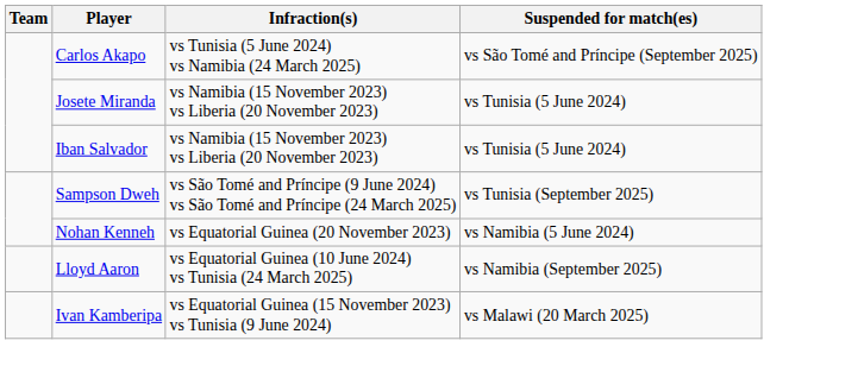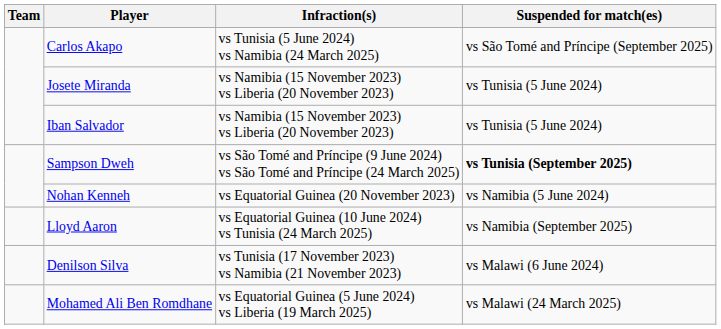 <table class="wikitable" style="font-size:90%">
 <tr>
 <th>Team</th>
 <th>Player</th>
 <th>Infraction(s)</th>
 <th>Suspended for match(es)</th>
 </tr>
 <tr>
 <td rowspan=3></td>
 <td><a href='#'>Carlos Akapo</a></td>
 <td> vs Tunisia (5 June 2024)<br> vs Namibia (24 March 2025)</td>
 <td>vs São Tomé and Príncipe (September 2025)</td>
 </tr>
 <tr>
 <td><a href='#'>Josete Miranda</a></td>
 <td> vs Namibia (15 November 2023)<br> vs Liberia (20 November 2023)</td>
 <td>vs Tunisia (5 June 2024)</td>
 </tr>
 <tr>
 <td><a href='#'>Iban Salvador</a></td>
 <td> vs Namibia (15 November 2023)<br> vs Liberia (20 November 2023)</td>
 <td>vs Tunisia (5 June 2024)</td>
 </tr>
 <tr>
 <td rowspan=2></td>
 <td><a href='#'>Sampson Dweh</a></td>
 <td> vs São Tomé and Príncipe (9 June 2024)<br> vs São Tomé and Príncipe (24 March 2025)</td>
-<td>vs Tunisia (September 2025)</td>
+<td><strong>vs Tunisia (September 2025)</strong></td>
 </tr>
 <tr>
 <td><a href='#'>Nohan Kenneh</a></td>
 <td> vs Equatorial Guinea (20 November 2023)</td>
 <td>vs Namibia (5 June 2024)</td>
 </tr>
 <tr>
 <td></td>
 <td><a href='#'>Lloyd Aaron</a></td>
 <td> vs Equatorial Guinea (10 June 2024)<br> vs Tunisia (24 March 2025)</td>
 <td>vs Namibia (September 2025)</td>
 </tr>
 <tr>
 <td></td>
-<td><a href='#'>Ivan Kamberipa</a></td>
-<td> vs Equatorial Guinea (15 November 2023)<br> vs Tunisia (9 June 2024)</td>
-<td>vs Malawi (20 March 2025)</td>
+<td><a href='#'>Denilson Silva</a></td>
+<td> vs Tunisia (17 November 2023)<br> vs Namibia (21 November 2023)</td>
+<td>vs Malawi (6 June 2024)</td>
+</tr>
+<tr>
+<td></td>
+<td><a href='#'>Mohamed Ali Ben Romdhane</a></td>
+<td> vs Equatorial Guinea (5 June 2024)<br> vs Liberia (19 March 2025)</td>
+<td>vs Malawi (24 March 2025)</td>
 </tr>
 </table>
